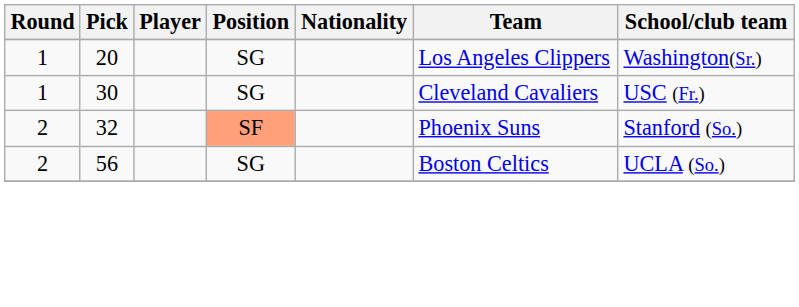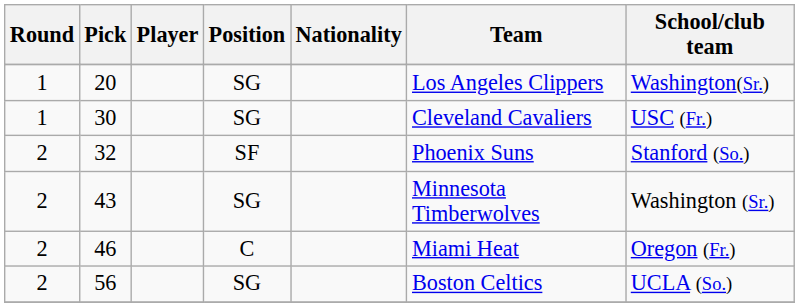 <table class="wikitable" width="45%">
 <tr>
 <th>Round</th>
 <th>Pick</th>
 <th>Player</th>
 <th>Position</th>
 <th>Nationality</th>
 <th>Team</th>
 <th>School/club team</th>
 </tr>
 <tr>
 </tr>
 <tr>
 <td align=center>1</td>
 <td align=center>20</td>
 <td></td>
 <td align=center>SG</td>
 <td></td>
 <td><a href='#'>Los Angeles Clippers</a></td>
 <td><a href='#'>Washington</a><small>(<a href='#'>Sr.</a>)</small></td>
 </tr>
 <tr>
 <td align=center>1</td>
 <td align=center>30</td>
 <td></td>
 <td align=center>SG</td>
 <td></td>
 <td><a href='#'>Cleveland Cavaliers</a></td>
 <td><a href='#'>USC</a> <small>(<a href='#'>Fr.</a>)</small></td>
 </tr>
 <tr>
 <td align=center>2</td>
 <td align=center>32</td>
 <td></td>
-<td align=center style="background: lightsalmon;">SF</td>
+<td align=center>SF</td>
 <td></td>
 <td><a href='#'>Phoenix Suns</a></td>
 <td><a href='#'>Stanford</a> <small>(<a href='#'>So.</a>)</small></td>
+</tr>
+<tr>
+<td align=center>2</td>
+<td align=center>43</td>
+<td></td>
+<td align=center>SG</td>
+<td></td>
+<td><a href='#'>Minnesota Timberwolves</a></td>
+<td>Washington <small>(<a href='#'>Sr.</a>)</small></td>
+</tr>
+<tr>
+<td align=center>2</td>
+<td align=center>46</td>
+<td></td>
+<td align=center>C</td>
+<td></td>
+<td><a href='#'>Miami Heat</a></td>
+<td><a href='#'>Oregon</a> <small>(<a href='#'>Fr.</a>)</small></td>
 </tr>
 <tr>
 <td align=center>2</td>
 <td align=center>56</td>
 <td></td>
 <td align=center>SG</td>
 <td></td>
 <td><a href='#'>Boston Celtics</a></td>
 <td><a href='#'>UCLA</a> <small>(<a href='#'>So.</a>)</small></td>
 </tr>
 <tr>
 </tr>
 </table>
